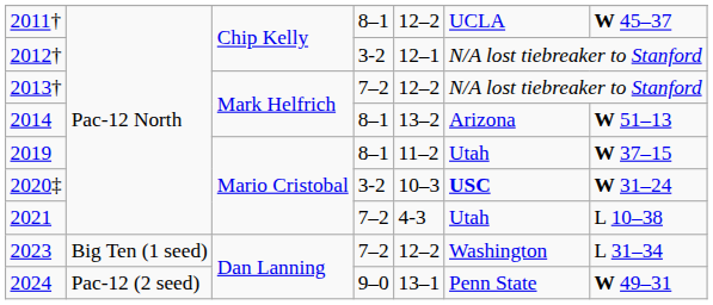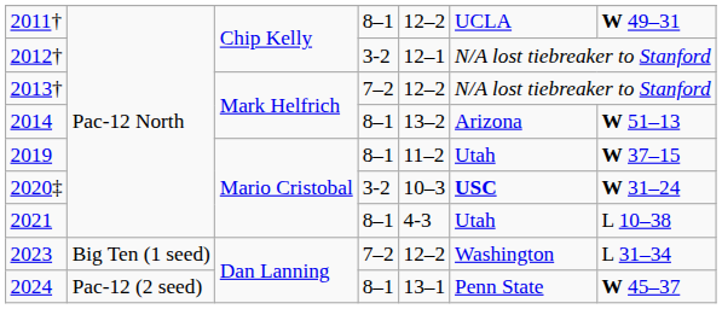 <table class="wikitable">
 <tr>
 </tr>
 <tr>
 <td><a href='#'>2011</a>†</td>
 <td rowspan="7">Pac-12 North</td>
 <td rowspan="2"><a href='#'>Chip Kelly</a></td>
 <td>8–1</td>
 <td>12–2</td>
 <td><a href='#'>UCLA</a></td>
-<td><strong>W</strong>  <a href='#'>45–37</a></td>
+<td><strong>W</strong>  <a href='#'>49–31</a></td>
 </tr>
 <tr>
 <td><a href='#'>2012</a>†</td>
 <td>3-2</td>
 <td>12–1</td>
 <td colspan=2><em>N/A lost tiebreaker to <a href='#'>Stanford</a></em></td>
 </tr>
 <tr>
 <td><a href='#'>2013</a>†</td>
 <td rowspan="2"><a href='#'>Mark Helfrich</a></td>
 <td>7–2</td>
 <td>12–2</td>
 <td colspan=2><em>N/A lost tiebreaker to <a href='#'>Stanford</a></em></td>
 </tr>
 <tr>
 <td><a href='#'>2014</a></td>
 <td>8–1</td>
 <td>13–2</td>
 <td><a href='#'>Arizona</a></td>
 <td><strong>W</strong> <a href='#'>51–13</a></td>
 </tr>
 <tr>
 <td><a href='#'>2019</a></td>
 <td rowspan="3"><a href='#'>Mario Cristobal</a></td>
 <td>8–1</td>
 <td>11–2</td>
 <td><a href='#'>Utah</a></td>
 <td><strong>W</strong> <a href='#'>37–15</a></td>
 </tr>
 <tr>
 <td><a href='#'>2020</a>‡</td>
 <td>3-2</td>
 <td>10–3</td>
 <td><strong><a href='#'>USC</a></strong></td>
 <td><strong>W</strong> <a href='#'>31–24</a></td>
 </tr>
 <tr>
 <td><a href='#'>2021</a></td>
-<td>7–2</td>
+<td>8–1</td>
 <td>4-3</td>
 <td><a href='#'>Utah</a></td>
 <td>L <a href='#'>10–38</a></td>
 </tr>
 <tr>
 <td><a href='#'>2023</a></td>
 <td>Big Ten (1 seed)</td>
 <td rowspan="2"><a href='#'>Dan Lanning</a></td>
 <td>7–2</td>
 <td>12–2</td>
 <td><a href='#'>Washington</a></td>
 <td>L <a href='#'>31–34</a></td>
 </tr>
 <tr>
 <td><a href='#'>2024</a></td>
 <td>Pac-12 (2 seed)</td>
-<td>9–0</td>
+<td>8–1</td>
 <td>13–1</td>
 <td><a href='#'>Penn State</a></td>
-<td><strong>W</strong>  <a href='#'>49–31</a></td>
+<td><strong>W</strong>  <a href='#'>45–37</a></td>
 </tr>
 </table>
